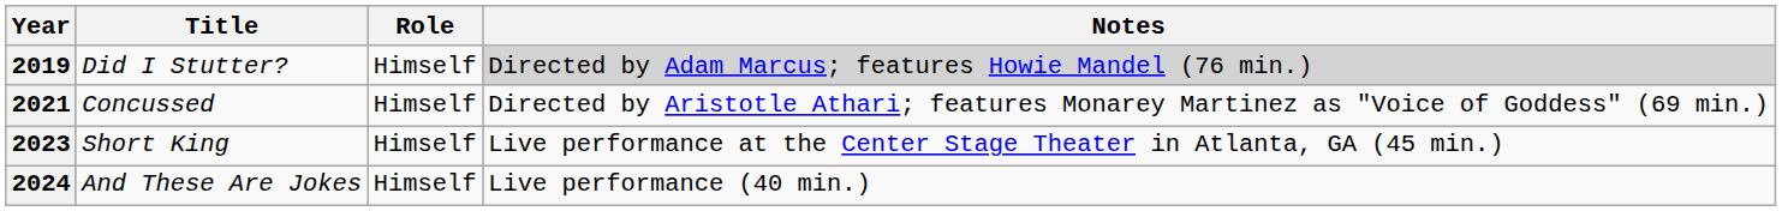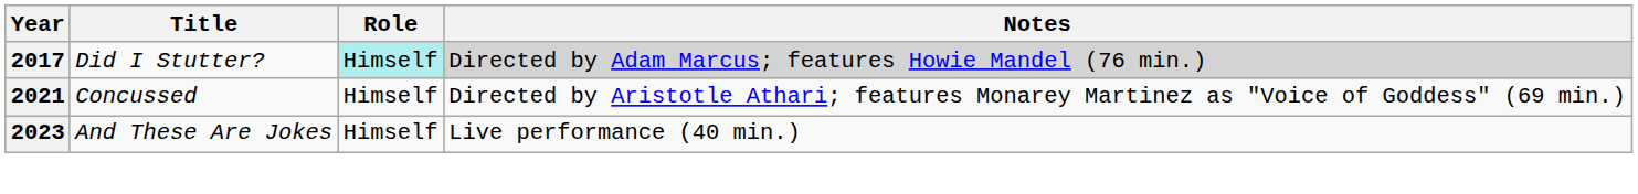 <table class="wikitable sortable plainrowheaders">
 <tr>
 <th scope="col">Year</th>
 <th scope="col">Title</th>
 <th scope="col">Role</th>
 <th scope="col" class="unsortable">Notes</th>
 </tr>
 <tr>
-<th scope="row" style=text-align:center>2019</th>
+<th scope="row" style=text-align:center>2017</th>
 <td><em>Did I Stutter?</em></td>
-<td>Himself</td>
+<td style="background: paleturquoise;">Himself</td>
 <td style="background: lightgrey;">Directed by <a href='#'>Adam Marcus</a>; features <a href='#'>Howie Mandel</a> (76 min.)</td>
 </tr>
 <tr>
 <th scope="row" style=text-align:center>2021</th>
 <td><em>Concussed</em></td>
 <td>Himself</td>
 <td>Directed by <a href='#'>Aristotle Athari</a>; features Monarey Martinez as "Voice of Goddess" (69 min.)</td>
 </tr>
 <tr>
 <th scope="row" style=text-align:center>2023</th>
-<td><em>Short King</em></td>
-<td>Himself</td>
-<td>Live performance at the <a href='#'>Center Stage Theater</a> in Atlanta, GA (45 min.)</td>
-</tr>
-<tr>
-<th scope="row" style=text-align:center>2024</th>
 <td><em>And These Are Jokes</em></td>
 <td>Himself</td>
 <td>Live performance (40 min.)</td>
 </tr>
 </table>
